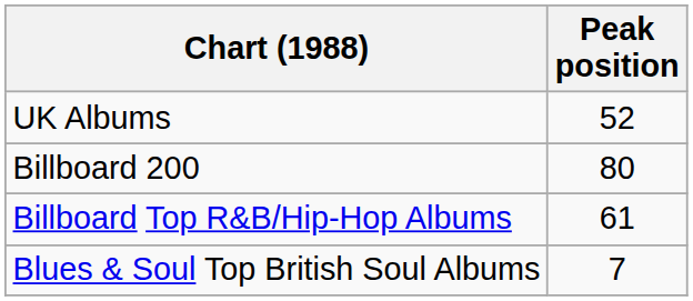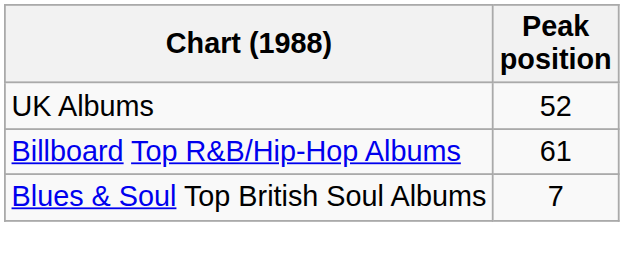 <table class="wikitable">
 <tr>
 <th>Chart (1988)</th>
 <th>Peak<br>position</th>
 </tr>
 <tr>
 <td>UK Albums</td>
 <td align=center>52</td>
 </tr>
 <tr>
-<td>Billboard 200</td>
-<td align=center>80</td>
-</tr>
-<tr>
 <td><a href='#'>Billboard</a> <a href='#'>Top R&B/Hip-Hop Albums</a></td>
 <td align=center>61</td>
 </tr>
 <tr>
 <td><a href='#'>Blues & Soul</a> Top British Soul Albums</td>
 <td align=center>7</td>
 </tr>
 </table>
